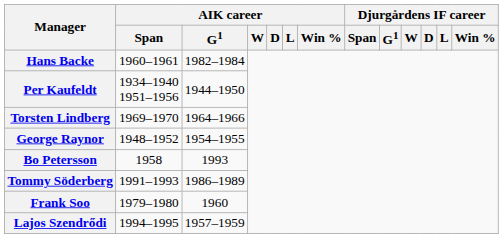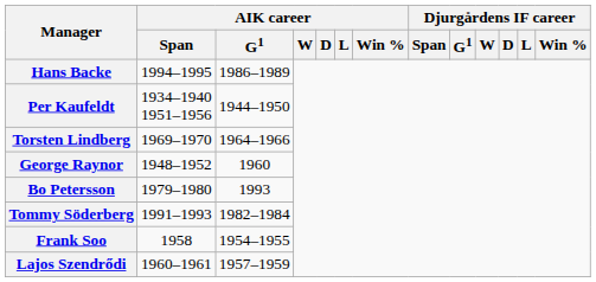 <table class="wikitable plainrowheaders" style="text-align:center">
 <tr>
 <th rowspan="2" scope="col">Manager</th>
 <th colspan="6" scope="col">AIK career</th>
 <th colspan="6" scope="col">Djurgårdens IF career</th>
 </tr>
 <tr>
 <th scope="col">Span</th>
 <th scope="col">G<sup>1</sup></th>
 <th scope="col">W</th>
 <th scope="col">D</th>
 <th scope="col">L</th>
 <th scope="col">Win %</th>
 <th scope="col">Span</th>
 <th scope="col">G<sup>1</sup></th>
 <th scope="col">W</th>
 <th scope="col">D</th>
 <th scope="col">L</th>
 <th scope="col">Win %</th>
 </tr>
 <tr>
 <th scope="row" align="left"> <a href='#'>Hans Backe</a></th>
-<td>1960–1961<br></td>
-<td>1982–1984<br></td>
+<td>1994–1995<br></td>
+<td>1986–1989<br></td>
 </tr>
 <tr>
 <th scope="row" align="left"> <a href='#'>Per Kaufeldt</a></th>
 <td>1934–1940<br>1951–1956<br></td>
 <td>1944–1950<br></td>
 </tr>
 <tr>
 <th scope="row" align="left"> <a href='#'>Torsten Lindberg</a></th>
 <td>1969–1970<br></td>
 <td>1964–1966<br></td>
 </tr>
 <tr>
 <th scope="row" align="left"> <a href='#'>George Raynor</a></th>
 <td>1948–1952<br></td>
-<td>1954–1955<br></td>
+<td>1960<br></td>
 </tr>
 <tr>
 <th scope="row" align="left"> <a href='#'>Bo Petersson</a></th>
-<td>1958<br></td>
+<td>1979–1980<br></td>
 <td>1993<br></td>
 </tr>
 <tr>
 <th scope="row" align="left"> <a href='#'>Tommy Söderberg</a></th>
 <td>1991–1993<br></td>
-<td>1986–1989<br></td>
+<td>1982–1984<br></td>
 </tr>
 <tr>
 <th scope="row" align="left"> <a href='#'>Frank Soo</a></th>
-<td>1979–1980<br></td>
-<td>1960<br></td>
+<td>1958<br></td>
+<td>1954–1955<br></td>
 </tr>
 <tr>
 <th scope="row" align="left"> <a href='#'>Lajos Szendrődi</a></th>
-<td>1994–1995<br></td>
+<td>1960–1961<br></td>
 <td>1957–1959<br></td>
 </tr>
 </table>
